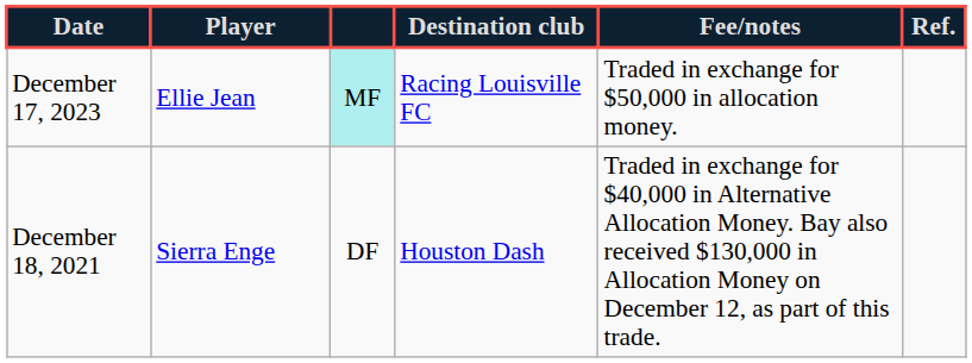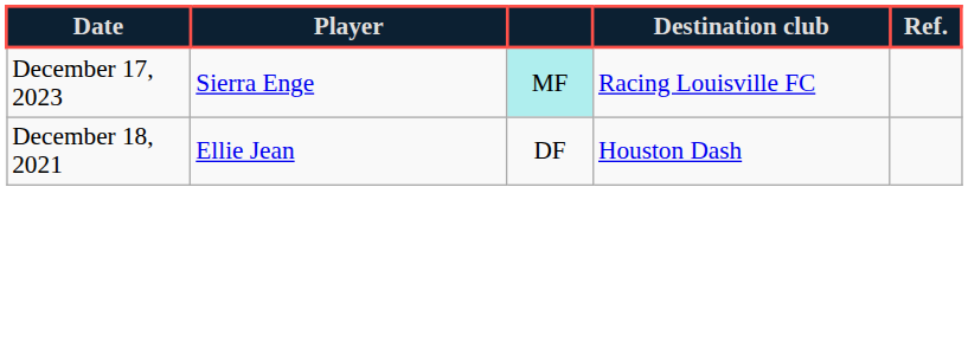 <table class="wikitable" style="text-align:left;">
 <tr>
 <th style="background:#0C2032; color:#DFDEDE; border:2px solid #FF5049; width:125px;">Date</th>
 <th style="background:#0C2032; color:#DFDEDE; border:2px solid #FF5049; width:250px;">Player</th>
 <th style="background:#0C2032; color:#DFDEDE; border:2px solid #FF5049; width:55px;"></th>
 <th style="background:#0C2032; color:#DFDEDE; border:2px solid #FF5049; width:220px;">Destination club</th>
-<th style="background:#0C2032; color:#DFDEDE; border:2px solid #FF5049; width:450px;">Fee/notes</th>
 <th style="background:#0C2032; color:#DFDEDE; border:2px solid #FF5049; width:40px;">Ref.</th>
 </tr>
 <tr>
 <td>December 17, 2023</td>
-<td> <a href='#'>Ellie Jean</a></td>
+<td> <a href='#'>Sierra Enge</a></td>
 <td align="center" style="background: paleturquoise;">MF</td>
 <td> <a href='#'>Racing Louisville FC</a></td>
-<td>Traded in exchange for $50,000 in allocation money.</td>
 <td></td>
 </tr>
 <tr>
 <td>December 18, 2021</td>
-<td> <a href='#'>Sierra Enge</a></td>
+<td> <a href='#'>Ellie Jean</a></td>
 <td align="center">DF</td>
 <td> <a href='#'>Houston Dash</a></td>
-<td>Traded in exchange for $40,000 in Alternative Allocation Money. Bay also received $130,000 in Allocation Money on December 12, as part of this trade.</td>
 <td></td>
 </tr>
 </table>
